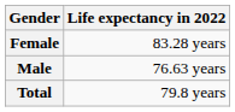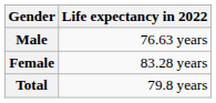 <table class=wikitable>
 <tr>
 <th>Gender</th>
 <th>Life expectancy in 2022</th>
 </tr>
 <tr>
+<th>Male</th>
+<td align=right>76.63 years</td>
+</tr>
+<tr>
 <th>Female</th>
 <td align=right>83.28 years</td>
-</tr>
-<tr>
-<th>Male</th>
-<td align=right>76.63 years</td>
 </tr>
 <tr>
 <th>Total</th>
 <td align=right>79.8 years</td>
 </tr>
 </table>
